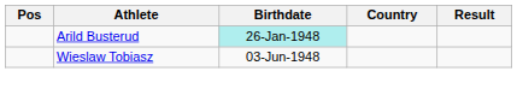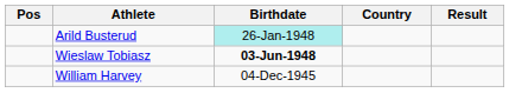 <table class="wikitable"  style="text-align:center; width:70%;">
 <tr>
 <th>Pos</th>
 <th>Athlete</th>
 <th>Birthdate</th>
 <th>Country</th>
 <th>Result</th>
 </tr>
 <tr>
 <td align=center></td>
 <td align=left><a href='#'>Arild Busterud</a></td>
 <td style="background: paleturquoise;">26-Jan-1948</td>
 <td align=left></td>
 <td></td>
 </tr>
 <tr>
 <td align=center></td>
 <td align=left><a href='#'>Wieslaw Tobiasz</a></td>
-<td>03-Jun-1948</td>
+<td><strong>03-Jun-1948</strong></td>
+<td align=left></td>
+<td></td>
+</tr>
+<tr>
+<td align=center></td>
+<td align=left><a href='#'>William Harvey</a></td>
+<td>04-Dec-1945</td>
 <td align=left></td>
 <td></td>
 </tr>
 </table>
